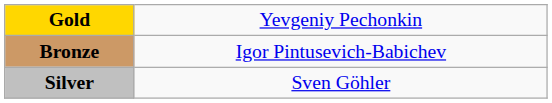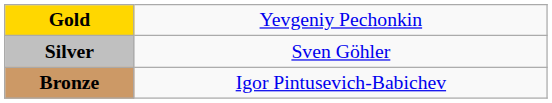 <table class="wikitable" style="text-align:center; " width="35%">
 <tr>
 <td bgcolor="gold"><strong>Gold</strong></td>
 <td><a href='#'>Yevgeniy Pechonkin</a><br>  <small><em></em></small></td>
 </tr>
 <tr>
+<td bgcolor="silver"><strong>Silver</strong></td>
+<td><a href='#'>Sven Göhler</a><br>  <small><em></em></small></td>
+</tr>
+<tr>
 <td bgcolor="CC9966"><strong>Bronze</strong></td>
 <td><a href='#'>Igor Pintusevich-Babichev</a><br>  <small><em></em></small></td>
 </tr>
-<tr>
-<td bgcolor="silver"><strong>Silver</strong></td>
-<td><a href='#'>Sven Göhler</a><br>  <small><em></em></small></td>
-</tr>
 </table>
